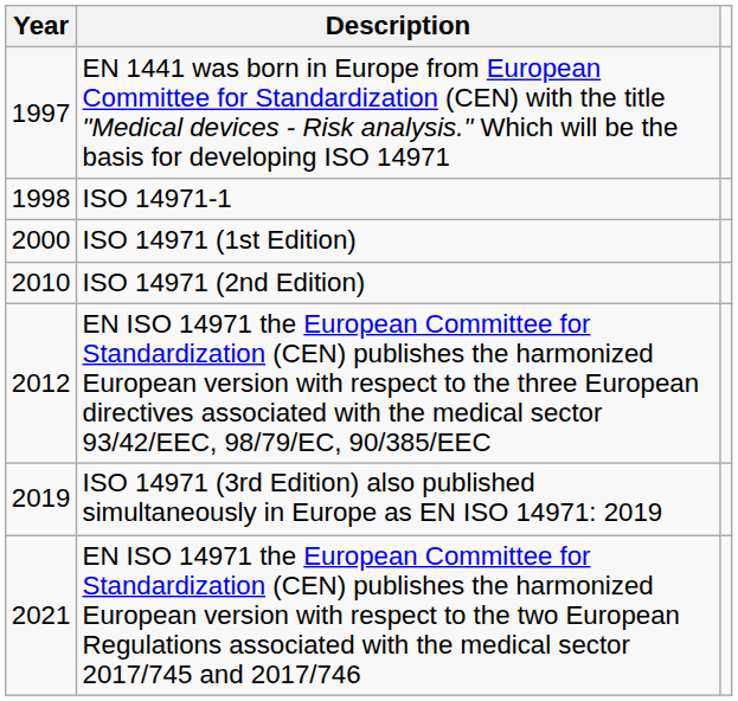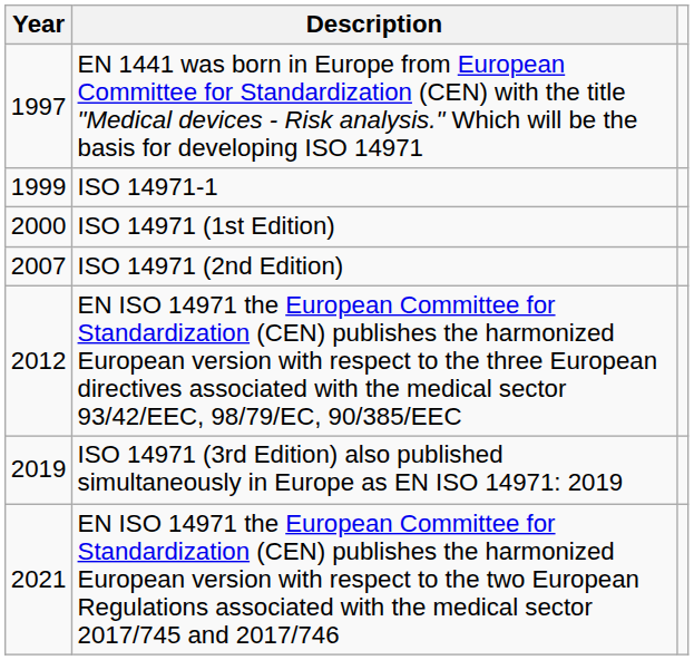 <table class = "wikitable" font-size = 95%; width = 50%; background-color = transparent>
 <tr>
 <th>Year</th>
 <th>Description</th>
 </tr>
 <tr>
 <td align = "center">1997</td>
 <td>EN 1441 was born in Europe from <a href='#'>European Committee for Standardization</a> (CEN) with the title <em> "Medical devices - Risk analysis." </em> Which will be the basis for developing ISO 14971</td>
 <td></td>
 </tr>
 <tr>
-<td align = "center">1998</td>
+<td align = "center">1999</td>
 <td>ISO 14971-1</td>
 <td></td>
 </tr>
 <tr>
 <td align = "center">2000</td>
 <td>ISO 14971 (1st Edition)</td>
 <td></td>
 </tr>
 <tr>
-<td align = "center">2010</td>
+<td align = "center">2007</td>
 <td>ISO 14971 (2nd Edition)</td>
 <td></td>
 </tr>
 <tr>
 <td align = "center">2012</td>
 <td>EN ISO 14971 the <a href='#'>European Committee for Standardization</a> (CEN) publishes the harmonized European version with respect to the three European directives associated with the medical sector 93/42/EEC, 98/79/EC, 90/385/EEC</td>
 <td></td>
 </tr>
 <tr>
 <td align = "center">2019</td>
 <td>ISO 14971 (3rd Edition) also published simultaneously in Europe as EN ISO 14971: 2019</td>
 <td></td>
 </tr>
 <tr>
 <td align = "center">2021</td>
 <td>EN ISO 14971 the <a href='#'>European Committee for Standardization</a> (CEN) publishes the harmonized European version with respect to the two European Regulations associated with the medical sector 2017/745 and 2017/746</td>
 <td></td>
 </tr>
 </table>
